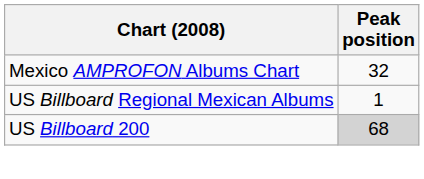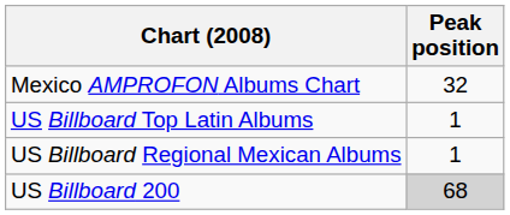 <table class="wikitable">
 <tr>
 <th align="left">Chart (2008)</th>
 <th align="left">Peak<br>position</th>
 </tr>
 <tr>
 <td align="left">Mexico <a href='#'><em>AMPROFON</em> Albums Chart</a></td>
 <td align="center">32</td>
 </tr>
 <tr>
+<td align="left"><a href='#'>US</a> <a href='#'><em>Billboard</em> Top Latin Albums</a></td>
+<td align="center">1</td>
+</tr>
+<tr>
 <td align="left">US <em>Billboard</em> <a href='#'>Regional Mexican Albums</a></td>
 <td align="center">1</td>
 </tr>
 <tr>
 <td align="left">US <a href='#'><em>Billboard</em> 200</a></td>
 <td align="center" style="background: lightgrey;">68</td>
 </tr>
 </table>
